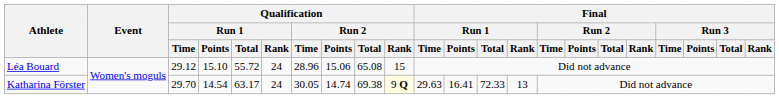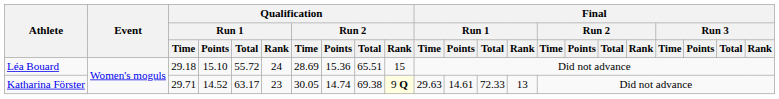 <table class="wikitable" style="font-size:90%">
 <tr>
 <th rowspan=3>Athlete</th>
 <th rowspan=3>Event</th>
 <th colspan=8>Qualification</th>
 <th colspan=12>Final</th>
 </tr>
 <tr style="font-size:95%">
 <th colspan=4>Run 1</th>
 <th colspan=4>Run 2</th>
 <th colspan=4>Run 1</th>
 <th colspan=4>Run 2</th>
 <th colspan=4>Run 3</th>
 </tr>
 <tr style="font-size:95%">
 <th>Time</th>
 <th>Points</th>
 <th>Total</th>
 <th>Rank</th>
 <th>Time</th>
 <th>Points</th>
 <th>Total</th>
 <th>Rank</th>
 <th>Time</th>
 <th>Points</th>
 <th>Total</th>
 <th>Rank</th>
 <th>Time</th>
 <th>Points</th>
 <th>Total</th>
 <th>Rank</th>
 <th>Time</th>
 <th>Points</th>
 <th>Total</th>
 <th>Rank</th>
 </tr>
 <tr align=center>
 <td align=left><a href='#'>Léa Bouard</a></td>
 <td rowspan="2"><a href='#'>Women's moguls</a></td>
-<td>29.12</td>
+<td>29.18</td>
 <td>15.10</td>
 <td>55.72</td>
 <td>24</td>
-<td>28.96</td>
-<td>15.06</td>
-<td>65.08</td>
+<td>28.69</td>
+<td>15.36</td>
+<td>65.51</td>
 <td>15</td>
 <td colspan=12>Did not advance</td>
 </tr>
 <tr align=center>
 <td align=left><a href='#'>Katharina Förster</a></td>
-<td>29.70</td>
-<td>14.54</td>
+<td>29.71</td>
+<td>14.52</td>
 <td>63.17</td>
-<td>24</td>
+<td>23</td>
 <td>30.05</td>
 <td>14.74</td>
 <td>69.38</td>
 <td style="background: lightyellow;">9 <strong>Q</strong></td>
 <td>29.63</td>
-<td>16.41</td>
+<td>14.61</td>
 <td>72.33</td>
 <td>13</td>
 <td colspan=8>Did not advance</td>
 </tr>
 </table>
